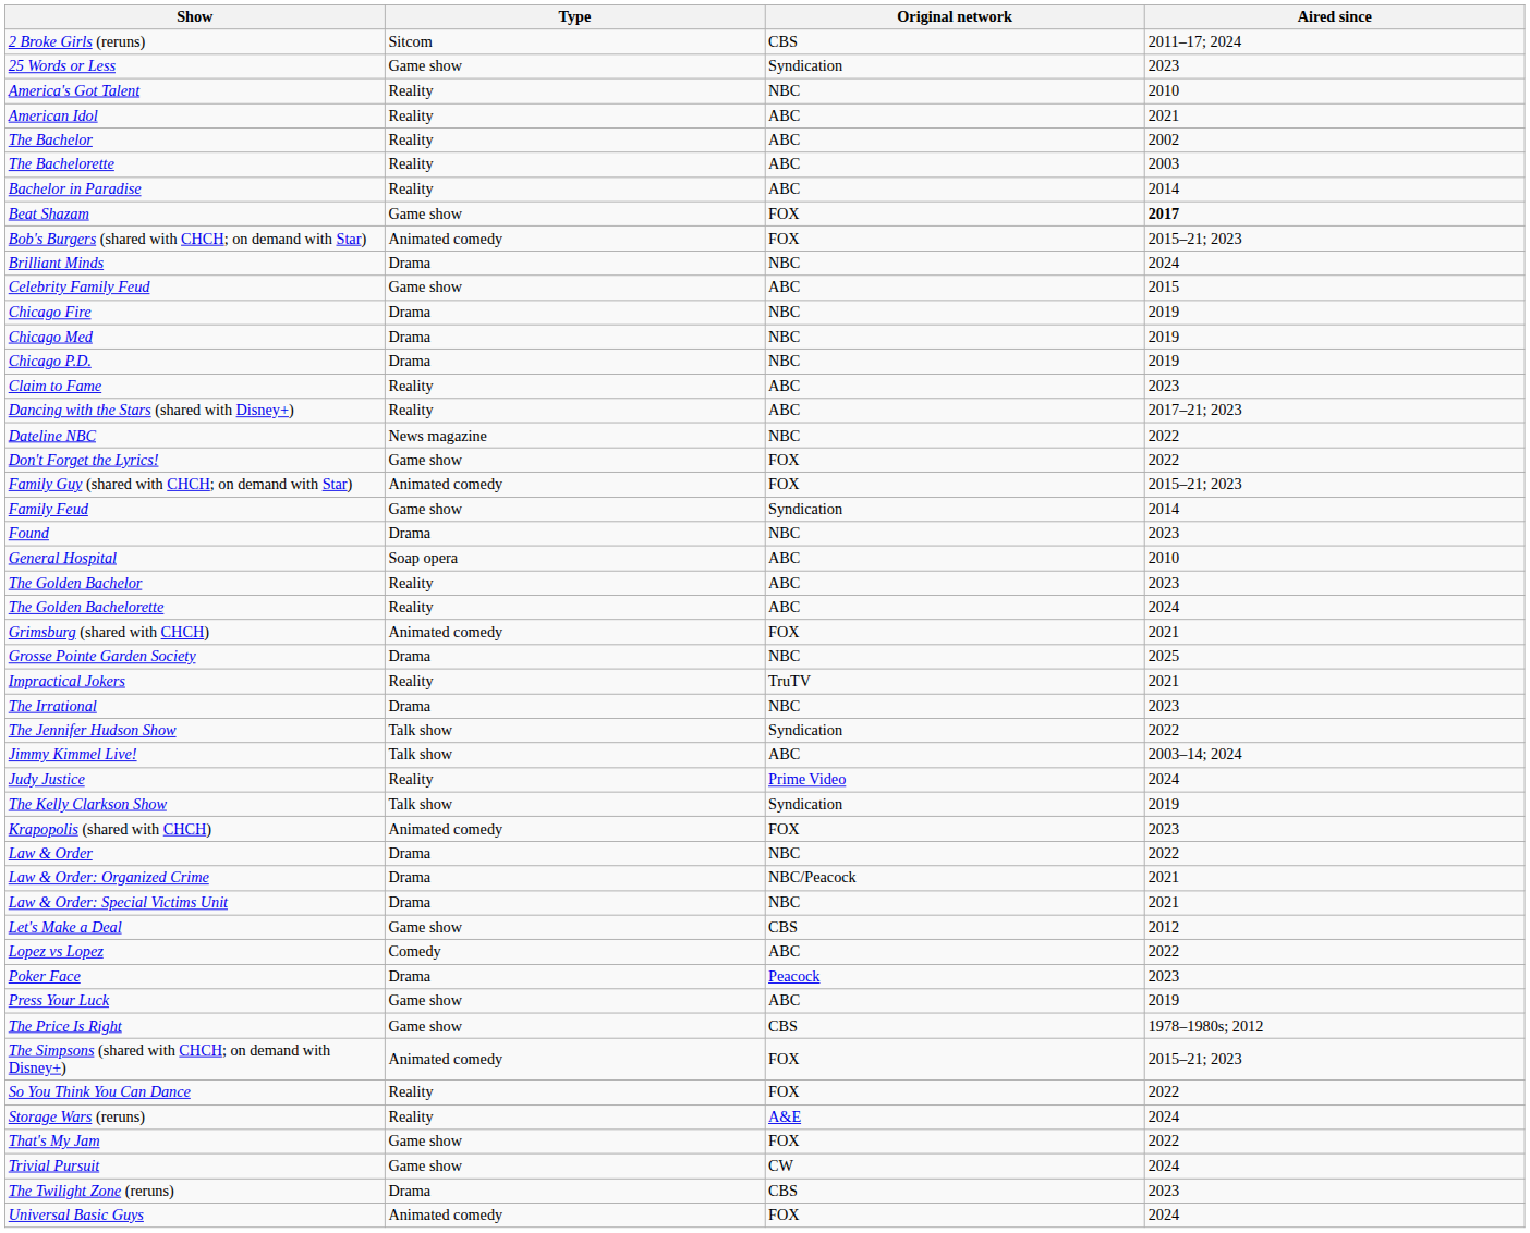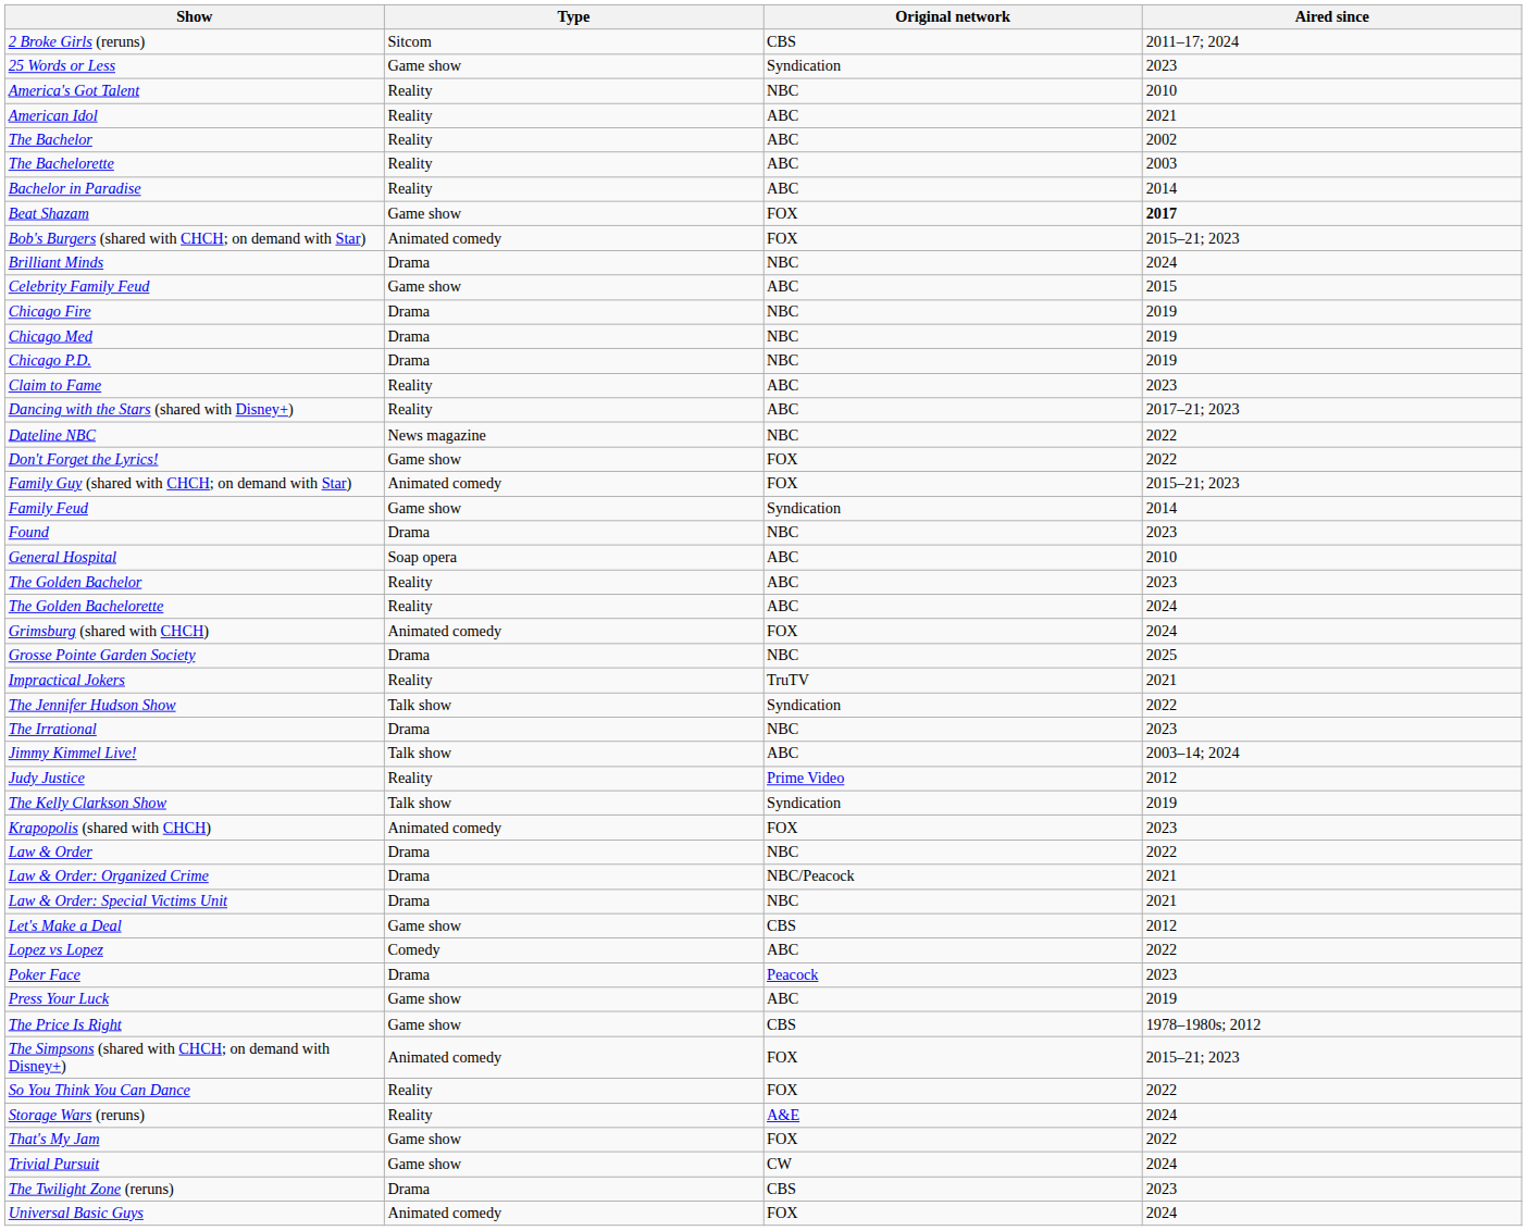 <table class="wikitable sortable">
 <tr>
 <th style="width:25%;">Show</th>
 <th style="width:25%;">Type</th>
 <th style="width:25%;">Original network</th>
 <th style="width:25%;">Aired since</th>
 </tr>
 <tr>
 <td><em><a href='#'>2 Broke Girls</a></em> (reruns)</td>
 <td>Sitcom</td>
 <td>CBS</td>
 <td>2011–17; 2024</td>
 </tr>
 <tr>
 <td><em><a href='#'>25 Words or Less</a></em></td>
 <td>Game show</td>
 <td>Syndication</td>
 <td>2023</td>
 </tr>
 <tr>
 <td><em><a href='#'>America's Got Talent</a></em></td>
 <td>Reality</td>
 <td>NBC</td>
 <td>2010</td>
 </tr>
 <tr>
 <td><em><a href='#'>American Idol</a></em></td>
 <td>Reality</td>
 <td>ABC</td>
 <td>2021</td>
 </tr>
 <tr>
 <td><em><a href='#'>The Bachelor</a></em></td>
 <td>Reality</td>
 <td>ABC</td>
 <td>2002</td>
 </tr>
 <tr>
 <td><em><a href='#'>The Bachelorette</a></em></td>
 <td>Reality</td>
 <td>ABC</td>
 <td>2003</td>
 </tr>
 <tr>
 <td><em><a href='#'>Bachelor in Paradise</a></em></td>
 <td>Reality</td>
 <td>ABC</td>
 <td>2014</td>
 </tr>
 <tr>
 <td><em><a href='#'>Beat Shazam</a></em></td>
 <td>Game show</td>
 <td>FOX</td>
 <td><strong>2017</strong></td>
 </tr>
 <tr>
 <td><em><a href='#'>Bob's Burgers</a></em> (shared with <a href='#'>CHCH</a>; on demand with <a href='#'>Star</a>)</td>
 <td>Animated comedy</td>
 <td>FOX</td>
 <td>2015–21; 2023</td>
 </tr>
 <tr>
 <td><em><a href='#'>Brilliant Minds</a></em></td>
 <td>Drama</td>
 <td>NBC</td>
 <td>2024</td>
 </tr>
 <tr>
 <td><em><a href='#'>Celebrity Family Feud</a></em></td>
 <td>Game show</td>
 <td>ABC</td>
 <td>2015</td>
 </tr>
 <tr>
 <td><em><a href='#'>Chicago Fire</a></em></td>
 <td>Drama</td>
 <td>NBC</td>
 <td>2019</td>
 </tr>
 <tr>
 <td><em><a href='#'>Chicago Med</a></em></td>
 <td>Drama</td>
 <td>NBC</td>
 <td>2019</td>
 </tr>
 <tr>
 <td><em><a href='#'>Chicago P.D.</a></em></td>
 <td>Drama</td>
 <td>NBC</td>
 <td>2019</td>
 </tr>
 <tr>
 <td><em><a href='#'>Claim to Fame</a></em></td>
 <td>Reality</td>
 <td>ABC</td>
 <td>2023</td>
 </tr>
 <tr>
 <td><em><a href='#'>Dancing with the Stars</a></em> (shared with <a href='#'>Disney+</a>)</td>
 <td>Reality</td>
 <td>ABC</td>
 <td>2017–21; 2023</td>
 </tr>
 <tr>
 <td><em><a href='#'>Dateline NBC</a></em></td>
 <td>News magazine</td>
 <td>NBC</td>
 <td>2022</td>
 </tr>
 <tr>
 <td><em><a href='#'>Don't Forget the Lyrics!</a></em></td>
 <td>Game show</td>
 <td>FOX</td>
 <td>2022</td>
 </tr>
 <tr>
 <td><em><a href='#'>Family Guy</a></em> (shared with <a href='#'>CHCH</a>; on demand with <a href='#'>Star</a>)</td>
 <td>Animated comedy</td>
 <td>FOX</td>
 <td>2015–21; 2023</td>
 </tr>
 <tr>
 <td><em><a href='#'>Family Feud</a></em></td>
 <td>Game show</td>
 <td>Syndication</td>
 <td>2014</td>
 </tr>
 <tr>
 <td><em><a href='#'>Found</a></em></td>
 <td>Drama</td>
 <td>NBC</td>
 <td>2023</td>
 </tr>
 <tr>
 <td><em><a href='#'>General Hospital</a></em></td>
 <td>Soap opera</td>
 <td>ABC</td>
 <td>2010</td>
 </tr>
 <tr>
 <td><em><a href='#'>The Golden Bachelor</a></em></td>
 <td>Reality</td>
 <td>ABC</td>
 <td>2023</td>
 </tr>
 <tr>
 <td><em><a href='#'>The Golden Bachelorette</a></em></td>
 <td>Reality</td>
 <td>ABC</td>
 <td>2024</td>
 </tr>
 <tr>
 <td><em><a href='#'>Grimsburg</a></em> (shared with <a href='#'>CHCH</a>)</td>
 <td>Animated comedy</td>
 <td>FOX</td>
-<td>2021</td>
+<td>2024</td>
 </tr>
 <tr>
 <td><em><a href='#'>Grosse Pointe Garden Society</a></em></td>
 <td>Drama</td>
 <td>NBC</td>
 <td>2025</td>
 </tr>
 <tr>
 <td><em><a href='#'>Impractical Jokers</a></em></td>
 <td>Reality</td>
 <td>TruTV</td>
 <td>2021</td>
 </tr>
 <tr>
+<td><em><a href='#'>The Jennifer Hudson Show</a></em></td>
+<td>Talk show</td>
+<td>Syndication</td>
+<td>2022</td>
+</tr>
+<tr>
 <td><em><a href='#'>The Irrational</a></em></td>
 <td>Drama</td>
 <td>NBC</td>
 <td>2023</td>
-</tr>
-<tr>
-<td><em><a href='#'>The Jennifer Hudson Show</a></em></td>
-<td>Talk show</td>
-<td>Syndication</td>
-<td>2022</td>
 </tr>
 <tr>
 <td><em><a href='#'>Jimmy Kimmel Live!</a></em></td>
 <td>Talk show</td>
 <td>ABC</td>
 <td>2003–14; 2024</td>
 </tr>
 <tr>
 <td><em><a href='#'>Judy Justice</a></em></td>
 <td>Reality</td>
 <td><a href='#'>Prime Video</a></td>
-<td>2024</td>
+<td>2012</td>
 </tr>
 <tr>
 <td><em><a href='#'>The Kelly Clarkson Show</a></em></td>
 <td>Talk show</td>
 <td>Syndication</td>
 <td>2019</td>
 </tr>
 <tr>
 <td><em><a href='#'>Krapopolis</a></em> (shared with <a href='#'>CHCH</a>)</td>
 <td>Animated comedy</td>
 <td>FOX</td>
 <td>2023</td>
 </tr>
 <tr>
 <td><em><a href='#'>Law & Order</a></em></td>
 <td>Drama</td>
 <td>NBC</td>
 <td>2022</td>
 </tr>
 <tr>
 <td><em><a href='#'>Law & Order: Organized Crime</a></em></td>
 <td>Drama</td>
 <td>NBC/Peacock</td>
 <td>2021</td>
 </tr>
 <tr>
 <td><em><a href='#'>Law & Order: Special Victims Unit</a></em></td>
 <td>Drama</td>
 <td>NBC</td>
 <td>2021</td>
 </tr>
 <tr>
 <td><em><a href='#'>Let's Make a Deal</a></em></td>
 <td>Game show</td>
 <td>CBS</td>
 <td>2012</td>
 </tr>
 <tr>
 <td><em><a href='#'>Lopez vs Lopez</a></em></td>
 <td>Comedy</td>
 <td>ABC</td>
 <td>2022</td>
 </tr>
 <tr>
 <td><em><a href='#'>Poker Face</a></em></td>
 <td>Drama</td>
 <td><a href='#'>Peacock</a></td>
 <td>2023</td>
 </tr>
 <tr>
 <td><em><a href='#'>Press Your Luck</a></em></td>
 <td>Game show</td>
 <td>ABC</td>
 <td>2019</td>
 </tr>
 <tr>
 <td><em><a href='#'>The Price Is Right</a></em></td>
 <td>Game show</td>
 <td>CBS</td>
 <td>1978–1980s; 2012</td>
 </tr>
 <tr>
 <td><em><a href='#'>The Simpsons</a></em> (shared with <a href='#'>CHCH</a>; on demand with <a href='#'>Disney+</a>)</td>
 <td>Animated comedy</td>
 <td>FOX</td>
 <td>2015–21; 2023</td>
 </tr>
 <tr>
 <td><em><a href='#'>So You Think You Can Dance</a></em></td>
 <td>Reality</td>
 <td>FOX</td>
 <td>2022</td>
 </tr>
 <tr>
 <td><em><a href='#'>Storage Wars</a></em> (reruns)</td>
 <td>Reality</td>
 <td><a href='#'>A&E</a></td>
 <td>2024</td>
 </tr>
 <tr>
 <td><em><a href='#'>That's My Jam</a></em></td>
 <td>Game show</td>
 <td>FOX</td>
 <td>2022</td>
 </tr>
 <tr>
 <td><em><a href='#'>Trivial Pursuit</a></em></td>
 <td>Game show</td>
 <td>CW</td>
 <td>2024</td>
 </tr>
 <tr>
 <td><em><a href='#'>The Twilight Zone</a></em> (reruns)</td>
 <td>Drama</td>
 <td>CBS</td>
 <td>2023</td>
 </tr>
 <tr>
 <td><em><a href='#'>Universal Basic Guys</a></em></td>
 <td>Animated comedy</td>
 <td>FOX</td>
 <td>2024</td>
 </tr>
 </table>
